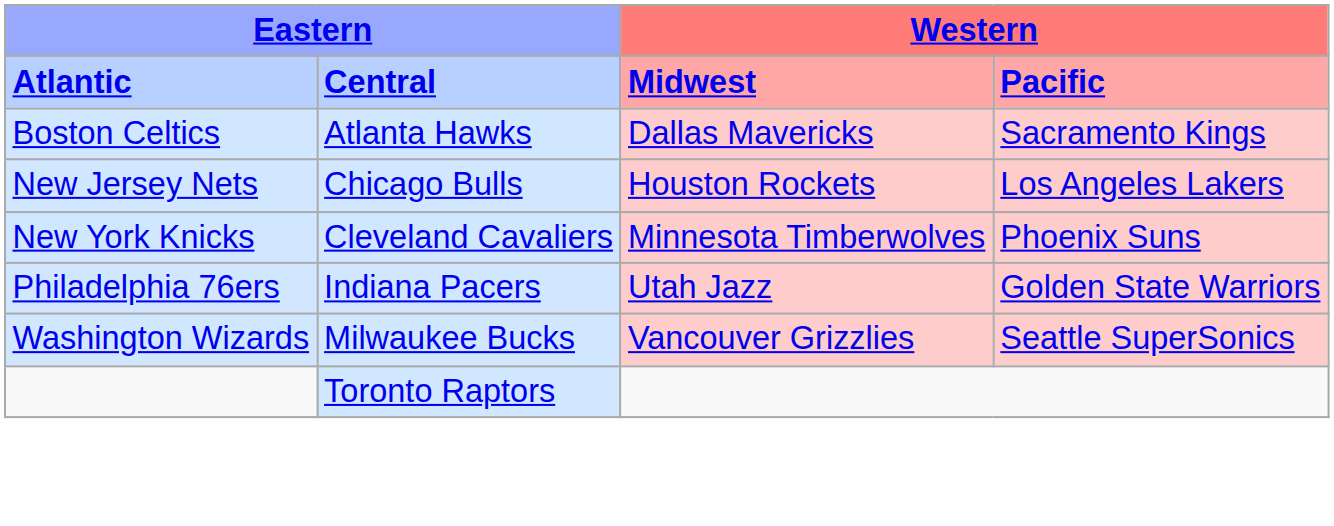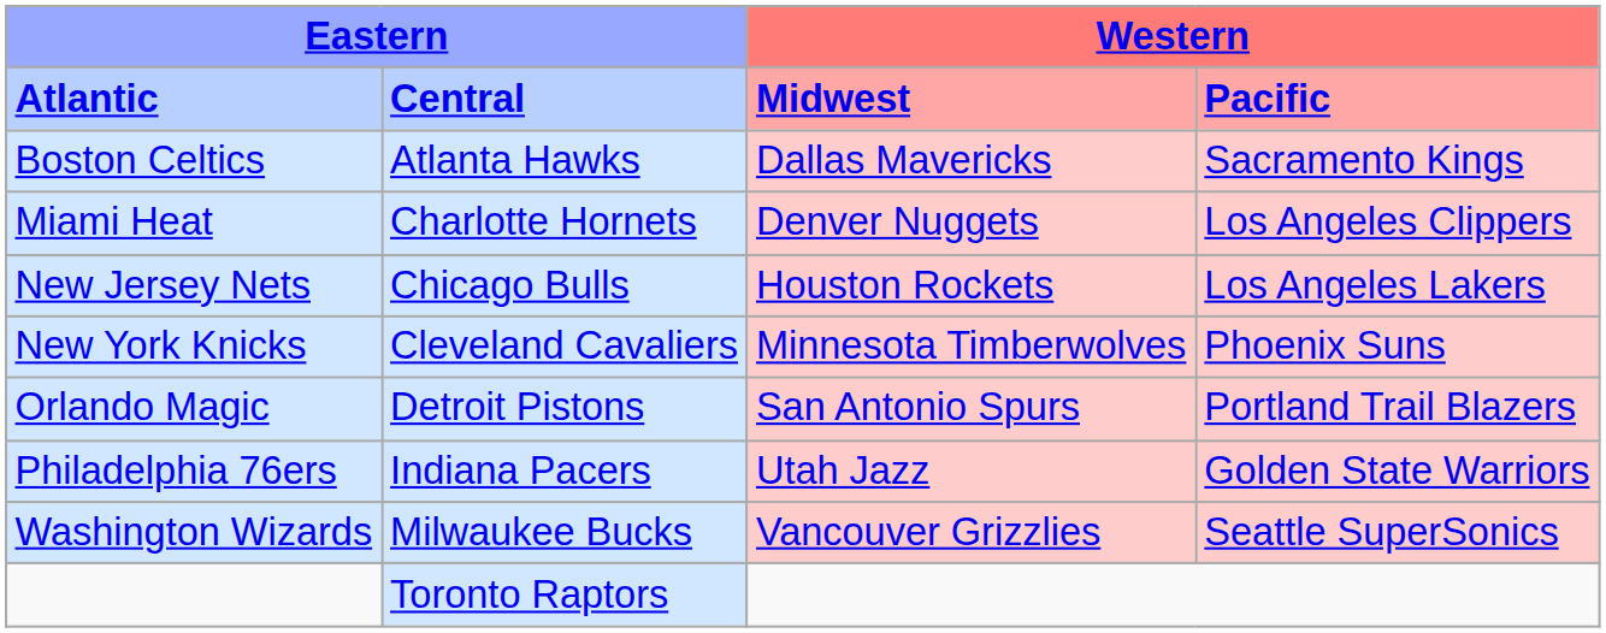 <table class="wikitable">
 <tr>
 <th colspan="2" style="background-color: #99A8FF;"><a href='#'>Eastern</a></th>
 <th colspan="2" style="background-color: #FF7B77;"><a href='#'>Western</a></th>
 </tr>
 <tr>
 <td style="background-color: #B7D0FF;"><strong><a href='#'>Atlantic</a></strong></td>
 <td style="background-color: #B7D0FF;"><strong><a href='#'>Central</a></strong></td>
 <td style="background-color: #FFA7A7;"><strong><a href='#'>Midwest</a></strong></td>
 <td style="background-color: #FFA7A7;"><strong><a href='#'>Pacific</a></strong></td>
 </tr>
 <tr>
 <td style="background-color: #D0E7FF;"><a href='#'>Boston Celtics</a></td>
 <td style="background-color: #D0E7FF;"><a href='#'>Atlanta Hawks</a></td>
 <td style="background-color: #FFCCCC;"><a href='#'>Dallas Mavericks</a></td>
 <td style="background-color: #FFCCCC;"><a href='#'>Sacramento Kings</a></td>
 </tr>
 <tr>
+<td style="background-color: #D0E7FF;"><a href='#'>Miami Heat</a></td>
+<td style="background-color: #D0E7FF;"><a href='#'>Charlotte Hornets</a></td>
+<td style="background-color: #FFCCCC;"><a href='#'>Denver Nuggets</a></td>
+<td style="background-color: #FFCCCC;"><a href='#'>Los Angeles Clippers</a></td>
+</tr>
+<tr>
 <td style="background-color: #D0E7FF;"><a href='#'>New Jersey Nets</a></td>
 <td style="background-color: #D0E7FF;"><a href='#'>Chicago Bulls</a></td>
 <td style="background-color: #FFCCCC;"><a href='#'>Houston Rockets</a></td>
 <td style="background-color: #FFCCCC;"><a href='#'>Los Angeles Lakers</a></td>
 </tr>
 <tr>
 <td style="background-color: #D0E7FF;"><a href='#'>New York Knicks</a></td>
 <td style="background-color: #D0E7FF;"><a href='#'>Cleveland Cavaliers</a></td>
 <td style="background-color: #FFCCCC;"><a href='#'>Minnesota Timberwolves</a></td>
 <td style="background-color: #FFCCCC;"><a href='#'>Phoenix Suns</a></td>
+</tr>
+<tr>
+<td style="background-color: #D0E7FF;"><a href='#'>Orlando Magic</a></td>
+<td style="background-color: #D0E7FF;"><a href='#'>Detroit Pistons</a></td>
+<td style="background-color: #FFCCCC;"><a href='#'>San Antonio Spurs</a></td>
+<td style="background-color: #FFCCCC;"><a href='#'>Portland Trail Blazers</a></td>
 </tr>
 <tr>
 <td style="background-color: #D0E7FF;"><a href='#'>Philadelphia 76ers</a></td>
 <td style="background-color: #D0E7FF;"><a href='#'>Indiana Pacers</a></td>
 <td style="background-color: #FFCCCC;"><a href='#'>Utah Jazz</a></td>
 <td style="background-color: #FFCCCC;"><a href='#'>Golden State Warriors</a></td>
 </tr>
 <tr>
 <td style="background-color: #D0E7FF;"><a href='#'>Washington Wizards</a></td>
 <td style="background-color: #D0E7FF;"><a href='#'>Milwaukee Bucks</a></td>
 <td style="background-color: #FFCCCC;"><a href='#'>Vancouver Grizzlies</a></td>
 <td style="background-color: #FFCCCC;"><a href='#'>Seattle SuperSonics</a></td>
 </tr>
 <tr>
 <td> </td>
 <td style="background-color: #D0E7FF;"><a href='#'>Toronto Raptors</a></td>
 <td colspan="2"> </td>
 </tr>
 </table>
